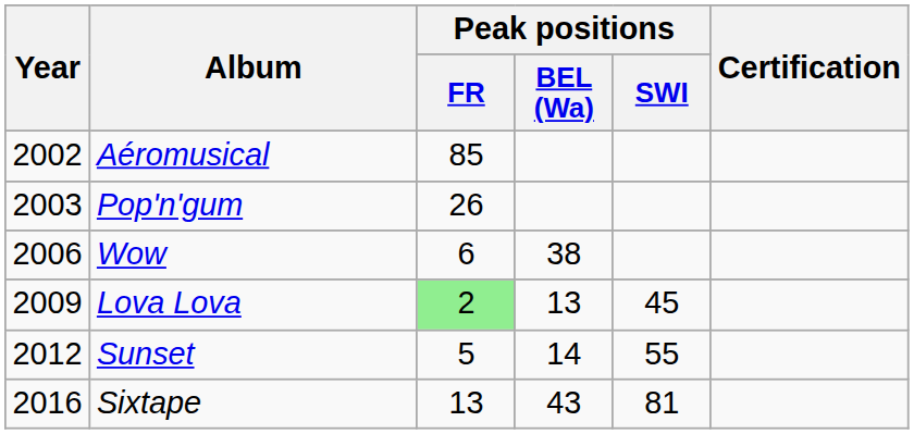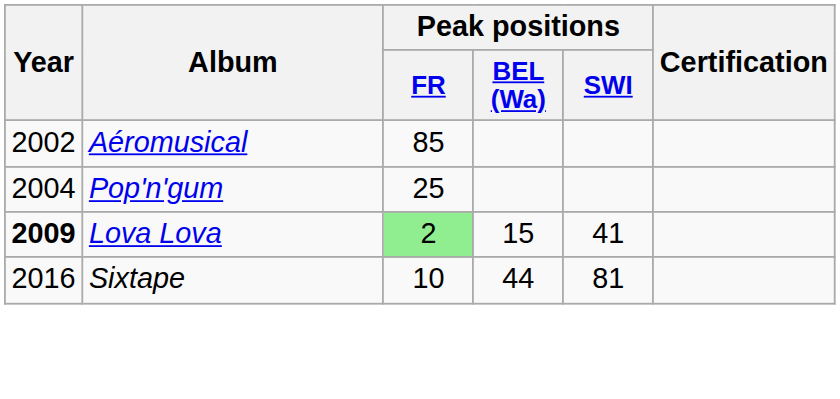 <table class="wikitable">
 <tr>
 <th align="center" rowspan="2" width="10">Year</th>
 <th align="center" rowspan="2" width="160">Album</th>
 <th align="center" colspan="3" width="20">Peak positions</th>
 <th align="center" rowspan="2" width="70">Certification</th>
 </tr>
 <tr>
 <th scope="col" style="width:3em;font-size:90%;"><a href='#'>FR</a><br></th>
 <th scope="col" style="width:3em;font-size:90%;"><a href='#'>BEL <br>(Wa)</a><br></th>
 <th scope="col" style="width:3em;font-size:90%;"><a href='#'>SWI</a><br></th>
 </tr>
 <tr>
 <td style="text-align:center;">2002</td>
 <td><em><a href='#'>Aéromusical</a></em></td>
 <td style="text-align:center;">85</td>
 <td style="text-align:center;"></td>
 <td style="text-align:center;"></td>
 <td style="text-align:center;"></td>
 </tr>
 <tr>
-<td style="text-align:center;">2003</td>
+<td style="text-align:center;">2004</td>
 <td><em><a href='#'>Pop'n'gum</a></em></td>
-<td style="text-align:center;">26</td>
+<td style="text-align:center;">25</td>
 <td style="text-align:center;"></td>
 <td style="text-align:center;"></td>
 <td style="text-align:center;"></td>
 </tr>
 <tr>
-<td style="text-align:center;">2006</td>
-<td><em><a href='#'>Wow</a></em></td>
-<td style="text-align:center;">6</td>
-<td style="text-align:center;">38</td>
-<td style="text-align:center;"></td>
-<td style="text-align:center;"></td>
-</tr>
-<tr>
-<td style="text-align:center;">2009</td>
+<td style="text-align:center;"><strong>2009</strong></td>
 <td><em><a href='#'>Lova Lova</a></em></td>
 <td style="background: lightgreen; text-align:center;">2</td>
-<td style="text-align:center;">13</td>
-<td style="text-align:center;">45</td>
-<td style="text-align:center;"></td>
-</tr>
-<tr>
-<td style="text-align:center;">2012</td>
-<td><em><a href='#'>Sunset</a></em></td>
-<td style="text-align:center;">5</td>
-<td style="text-align:center;">14</td>
-<td style="text-align:center;">55</td>
+<td style="text-align:center;">15</td>
+<td style="text-align:center;">41</td>
 <td style="text-align:center;"></td>
 </tr>
 <tr>
 <td style="text-align:center;">2016</td>
 <td><em>Sixtape</em></td>
-<td style="text-align:center;">13<br></td>
-<td style="text-align:center;">43</td>
+<td style="text-align:center;">10<br></td>
+<td style="text-align:center;">44</td>
 <td style="text-align:center;">81</td>
 <td style="text-align:center;"></td>
 </tr>
 </table>
